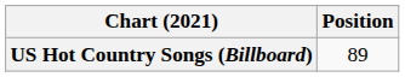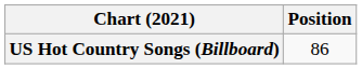 <table class="wikitable plainrowheaders" style="text-align:center">
 <tr>
 <th>Chart (2021)</th>
 <th>Position</th>
 </tr>
 <tr>
 <th scope="row">US Hot Country Songs (<em>Billboard</em>)</th>
-<td>89</td>
+<td>86</td>
 </tr>
 </table>
